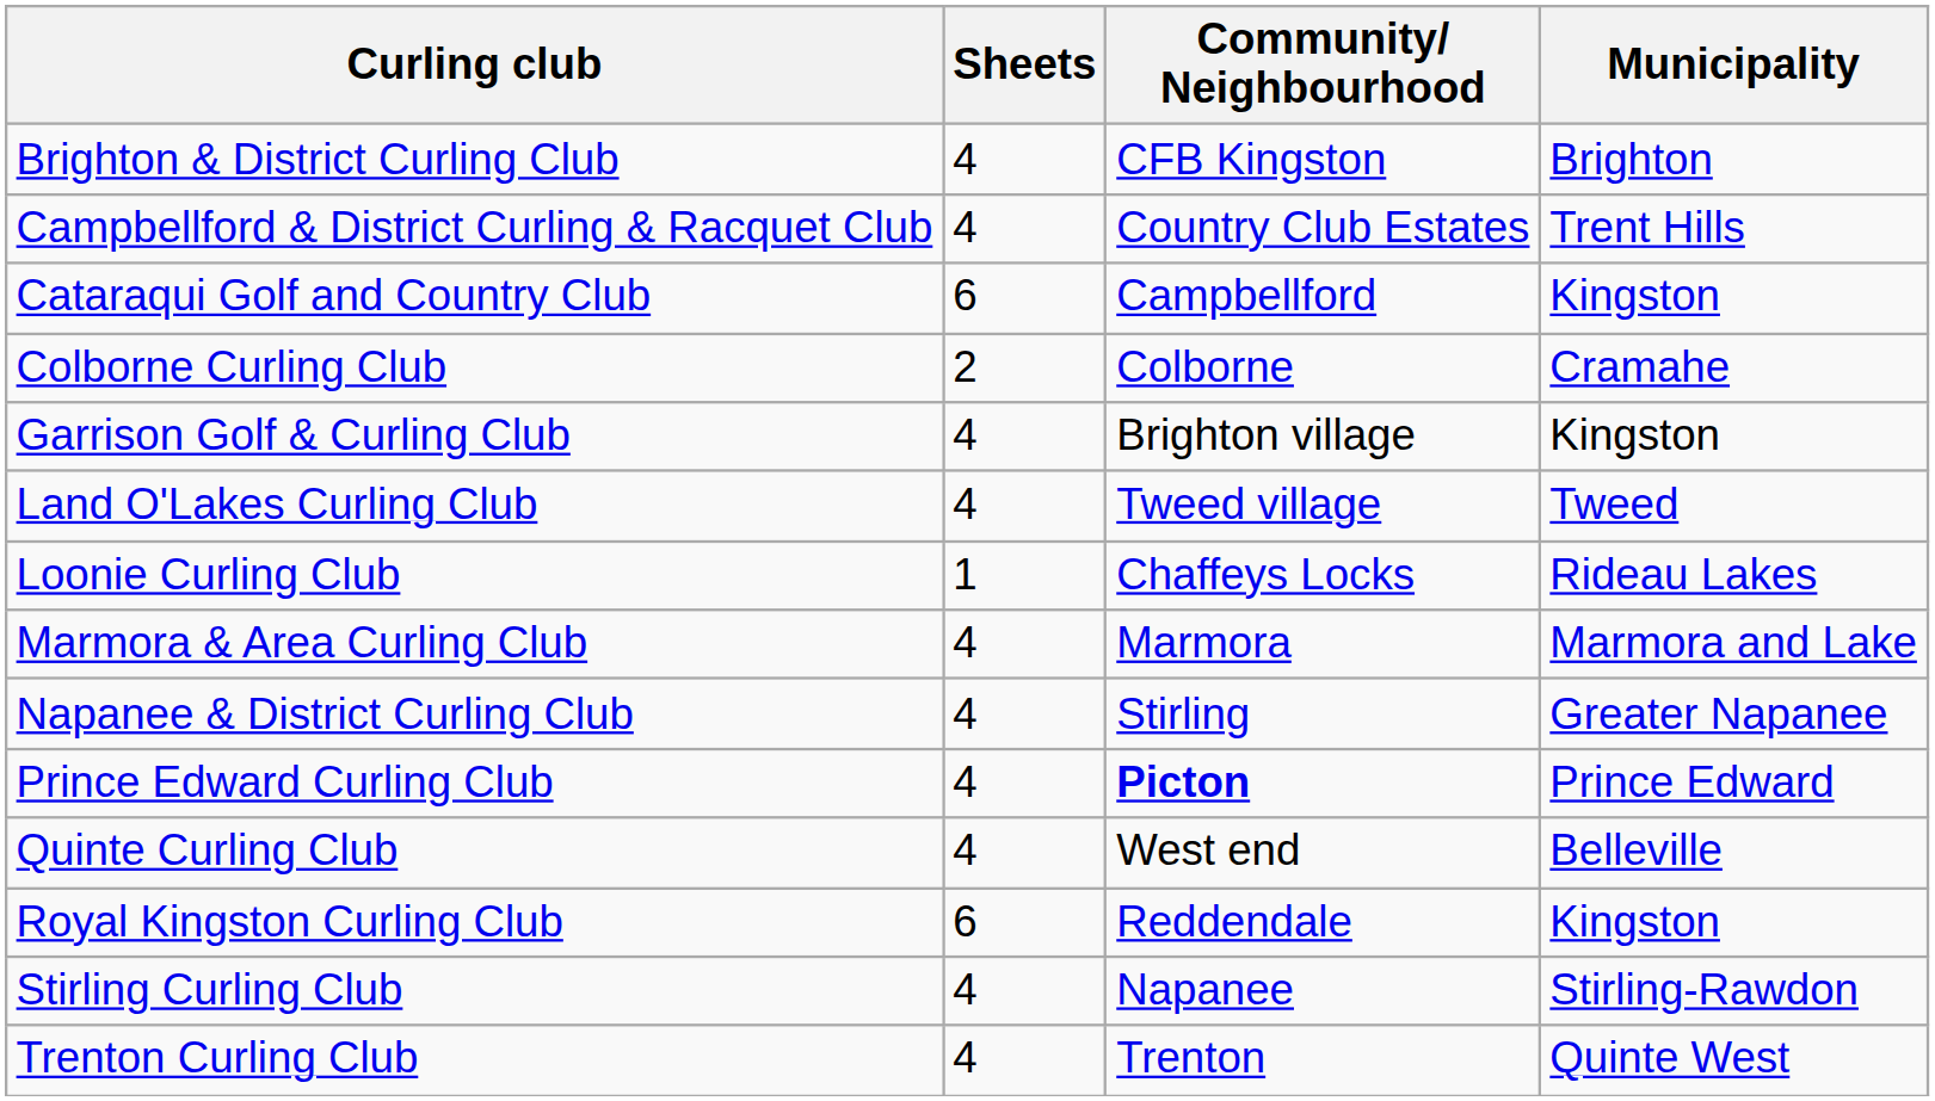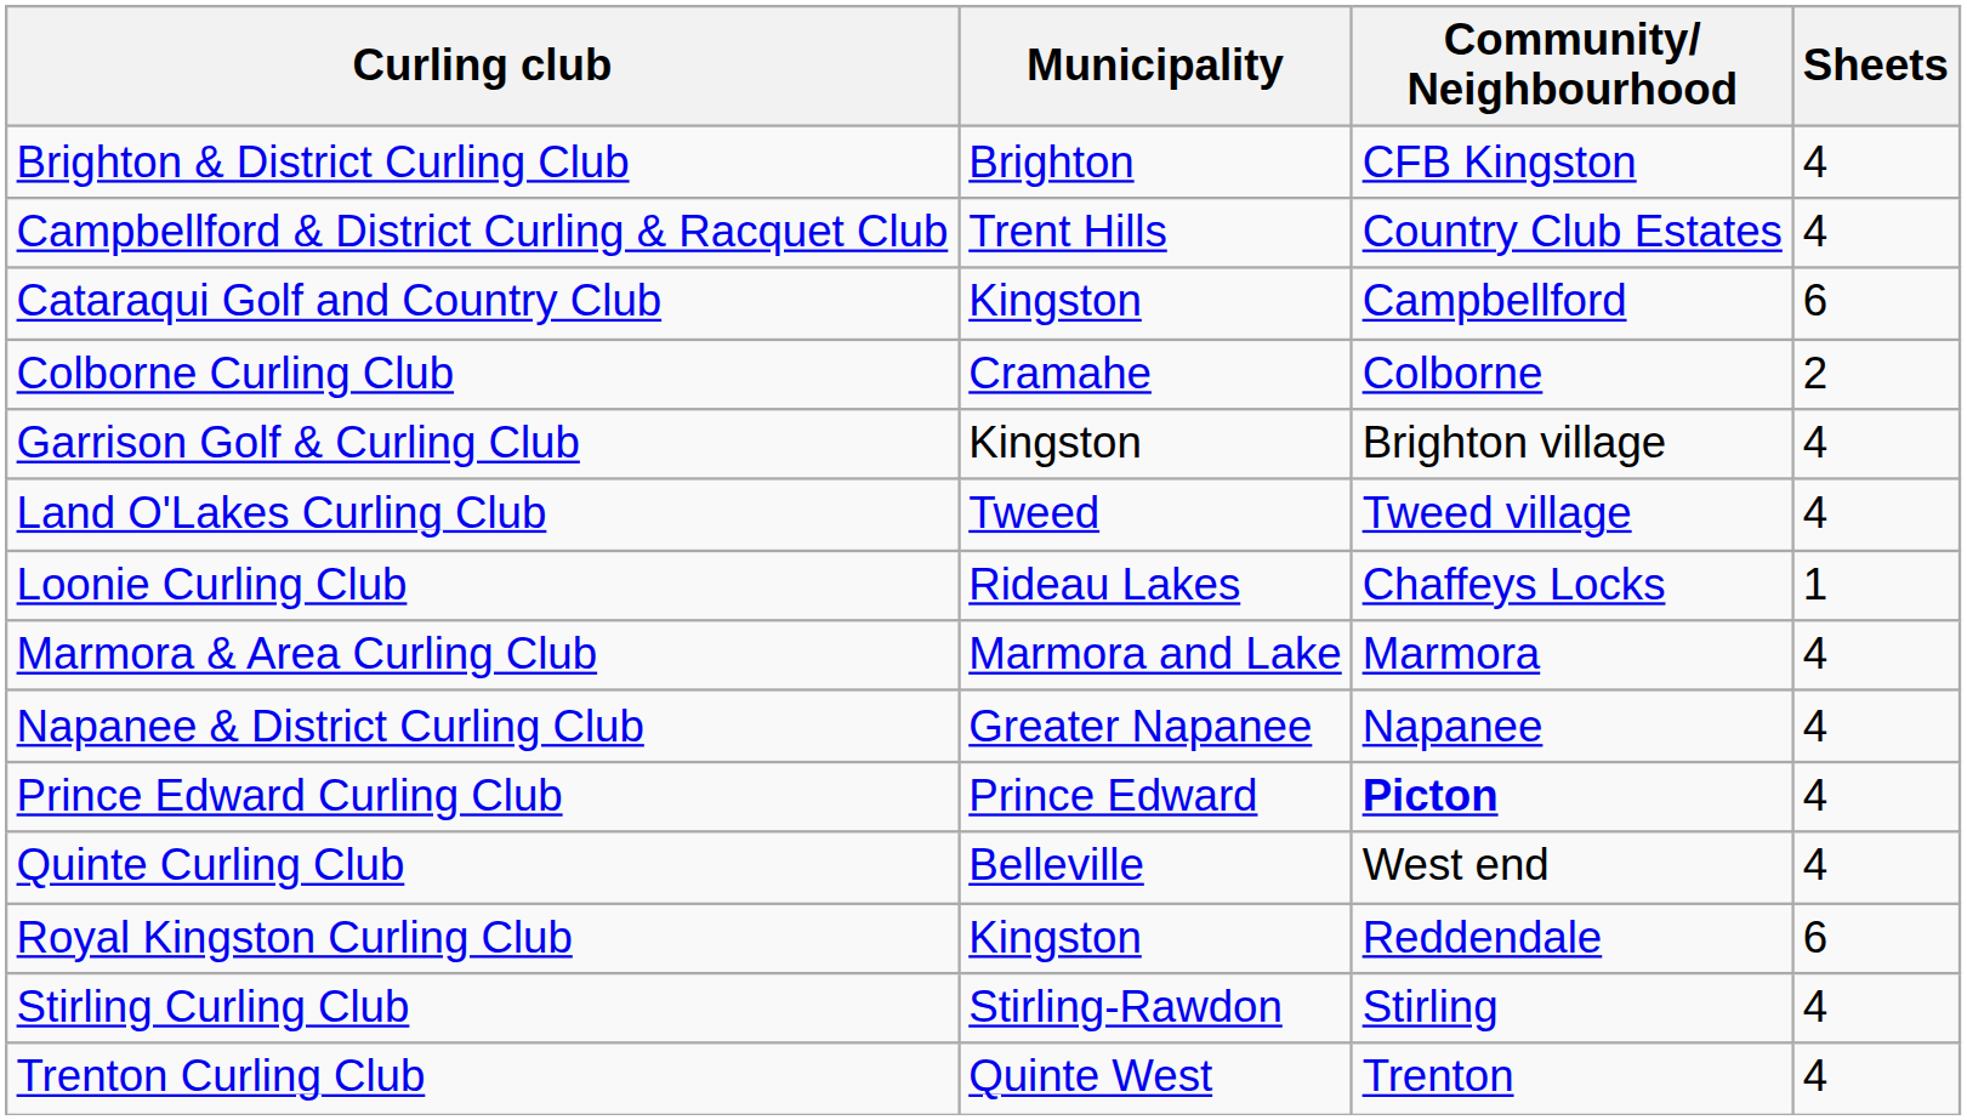 <table class="wikitable">
 <tr>
 <th>Curling club</th>
+<th>Municipality</th>
+<th>Community/<br>Neighbourhood</th>
 <th>Sheets</th>
-<th>Community/<br>Neighbourhood</th>
-<th>Municipality</th>
 </tr>
 <tr>
 <td><a href='#'>Brighton & District Curling Club</a></td>
+<td><a href='#'>Brighton</a></td>
+<td><a href='#'>CFB Kingston</a></td>
 <td>4</td>
-<td><a href='#'>CFB Kingston</a></td>
-<td><a href='#'>Brighton</a></td>
 </tr>
 <tr>
 <td><a href='#'>Campbellford & District Curling & Racquet Club</a></td>
+<td><a href='#'>Trent Hills</a></td>
+<td><a href='#'>Country Club Estates</a></td>
 <td>4</td>
-<td><a href='#'>Country Club Estates</a></td>
-<td><a href='#'>Trent Hills</a></td>
 </tr>
 <tr>
 <td><a href='#'>Cataraqui Golf and Country Club</a></td>
+<td><a href='#'>Kingston</a></td>
+<td><a href='#'>Campbellford</a></td>
 <td>6</td>
-<td><a href='#'>Campbellford</a></td>
-<td><a href='#'>Kingston</a></td>
 </tr>
 <tr>
 <td><a href='#'>Colborne Curling Club</a></td>
+<td><a href='#'>Cramahe</a></td>
+<td><a href='#'>Colborne</a></td>
 <td>2</td>
-<td><a href='#'>Colborne</a></td>
-<td><a href='#'>Cramahe</a></td>
 </tr>
 <tr>
 <td><a href='#'>Garrison Golf & Curling Club</a></td>
+<td>Kingston</td>
+<td>Brighton village</td>
 <td>4</td>
-<td>Brighton village</td>
-<td>Kingston</td>
 </tr>
 <tr>
 <td><a href='#'>Land O'Lakes Curling Club</a></td>
+<td><a href='#'>Tweed</a></td>
+<td><a href='#'>Tweed village</a></td>
 <td>4</td>
-<td><a href='#'>Tweed village</a></td>
-<td><a href='#'>Tweed</a></td>
 </tr>
 <tr>
 <td><a href='#'>Loonie Curling Club</a></td>
+<td><a href='#'>Rideau Lakes</a></td>
+<td><a href='#'>Chaffeys Locks</a></td>
 <td>1</td>
-<td><a href='#'>Chaffeys Locks</a></td>
-<td><a href='#'>Rideau Lakes</a></td>
 </tr>
 <tr>
 <td><a href='#'>Marmora & Area Curling Club</a></td>
+<td><a href='#'>Marmora and Lake</a></td>
+<td><a href='#'>Marmora</a></td>
 <td>4</td>
-<td><a href='#'>Marmora</a></td>
-<td><a href='#'>Marmora and Lake</a></td>
 </tr>
 <tr>
 <td><a href='#'>Napanee & District Curling Club</a></td>
+<td><a href='#'>Greater Napanee</a></td>
+<td><a href='#'>Napanee</a></td>
 <td>4</td>
-<td><a href='#'>Stirling</a></td>
-<td><a href='#'>Greater Napanee</a></td>
 </tr>
 <tr>
 <td><a href='#'>Prince Edward Curling Club</a></td>
+<td><a href='#'>Prince Edward</a></td>
+<td><strong><a href='#'>Picton</a></strong></td>
 <td>4</td>
-<td><strong><a href='#'>Picton</a></strong></td>
-<td><a href='#'>Prince Edward</a></td>
 </tr>
 <tr>
 <td><a href='#'>Quinte Curling Club</a></td>
+<td><a href='#'>Belleville</a></td>
+<td>West end</td>
 <td>4</td>
-<td>West end</td>
-<td><a href='#'>Belleville</a></td>
 </tr>
 <tr>
 <td><a href='#'>Royal Kingston Curling Club</a></td>
+<td><a href='#'>Kingston</a></td>
+<td><a href='#'>Reddendale</a></td>
 <td>6</td>
-<td><a href='#'>Reddendale</a></td>
-<td><a href='#'>Kingston</a></td>
 </tr>
 <tr>
 <td><a href='#'>Stirling Curling Club</a></td>
+<td><a href='#'>Stirling-Rawdon</a></td>
+<td><a href='#'>Stirling</a></td>
 <td>4</td>
-<td><a href='#'>Napanee</a></td>
-<td><a href='#'>Stirling-Rawdon</a></td>
 </tr>
 <tr>
 <td><a href='#'>Trenton Curling Club</a></td>
+<td><a href='#'>Quinte West</a></td>
+<td><a href='#'>Trenton</a></td>
 <td>4</td>
-<td><a href='#'>Trenton</a></td>
-<td><a href='#'>Quinte West</a></td>
 </tr>
 </table>
